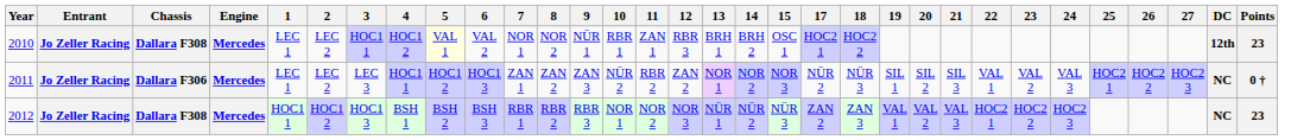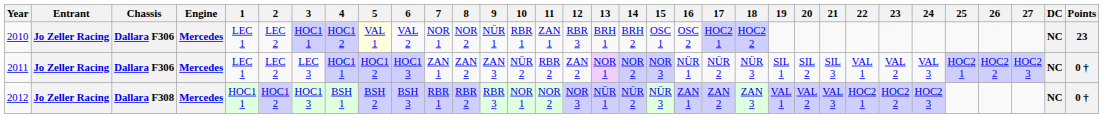 <table class="wikitable" style="text-align:center; font-size:85%">
 <tr>
 <th>Year</th>
 <th>Entrant</th>
 <th>Chassis</th>
 <th>Engine</th>
 <th>1</th>
 <th>2</th>
 <th>3</th>
 <th>4</th>
 <th>5</th>
 <th>6</th>
 <th>7</th>
 <th>8</th>
 <th>9</th>
 <th>10</th>
 <th>11</th>
 <th>12</th>
 <th>13</th>
 <th>14</th>
 <th>15</th>
+<th>16</th>
 <th>17</th>
 <th>18</th>
 <th>19</th>
 <th>20</th>
 <th>21</th>
 <th>22</th>
 <th>23</th>
 <th>24</th>
 <th>25</th>
 <th>26</th>
 <th>27</th>
 <th>DC</th>
 <th>Points</th>
 </tr>
 <tr>
 <td><a href='#'>2010</a></td>
 <th nowrap><a href='#'>Jo Zeller Racing</a></th>
-<th nowrap><a href='#'>Dallara</a> F308</th>
+<th nowrap><a href='#'>Dallara</a> F306</th>
 <th><a href='#'>Mercedes</a></th>
 <td><a href='#'>LEC<br>1</a></td>
 <td><a href='#'>LEC<br>2</a></td>
 <td style="background:#CFCFFF;"><a href='#'>HOC1<br>1</a><br></td>
 <td style="background:#CFCFFF;"><a href='#'>HOC1<br>2</a><br></td>
 <td style="background: lightyellow;"><a href='#'>VAL<br>1</a></td>
 <td><a href='#'>VAL<br>2</a></td>
 <td><a href='#'>NOR<br>1</a></td>
 <td><a href='#'>NOR<br>2</a></td>
 <td><a href='#'>NÜR<br>1</a></td>
 <td><a href='#'>RBR<br>1</a></td>
 <td><a href='#'>ZAN<br>1</a></td>
 <td><a href='#'>RBR<br>3</a></td>
 <td><a href='#'>BRH<br>1</a></td>
 <td><a href='#'>BRH<br>2</a></td>
 <td><a href='#'>OSC<br>1</a></td>
+<td><a href='#'>OSC<br>2</a></td>
 <td style="background:#CFCFFF;"><a href='#'>HOC2<br>1</a><br></td>
 <td style="background:#CFCFFF;"><a href='#'>HOC2<br>2</a><br></td>
 <td></td>
 <td></td>
 <td></td>
 <td></td>
 <td></td>
 <td></td>
 <td></td>
 <td></td>
 <td></td>
-<th>12th</th>
+<th>NC</th>
 <th>23</th>
 </tr>
 <tr>
 <td><a href='#'>2011</a></td>
 <th nowrap><a href='#'>Jo Zeller Racing</a></th>
 <th nowrap><a href='#'>Dallara</a> F306</th>
 <th><a href='#'>Mercedes</a></th>
 <td><a href='#'>LEC<br>1</a></td>
 <td><a href='#'>LEC<br>2</a></td>
 <td><a href='#'>LEC<br>3</a></td>
 <td style="background:#CFCFFF;"><a href='#'>HOC1<br>1</a><br></td>
 <td style="background:#CFCFFF;"><a href='#'>HOC1<br>2</a><br></td>
 <td style="background:#CFCFFF;"><a href='#'>HOC1<br>3</a><br></td>
 <td><a href='#'>ZAN<br>1</a></td>
 <td><a href='#'>ZAN<br>2</a></td>
 <td><a href='#'>ZAN<br>3</a></td>
 <td><a href='#'>NÜR<br>2</a></td>
 <td><a href='#'>RBR<br>2</a></td>
 <td><a href='#'>ZAN<br>2</a></td>
 <td style="background:#EFCFFF;"><a href='#'>NOR<br>1</a><br></td>
 <td style="background:#CFCFFF;"><a href='#'>NOR<br>2</a><br></td>
 <td style="background:#CFCFFF;"><a href='#'>NOR<br>3</a><br></td>
+<td><a href='#'>NÜR<br>1</a></td>
 <td><a href='#'>NÜR<br>2</a></td>
 <td><a href='#'>NÜR<br>3</a></td>
 <td><a href='#'>SIL<br>1</a></td>
 <td><a href='#'>SIL<br>2</a></td>
 <td><a href='#'>SIL<br>3</a></td>
 <td><a href='#'>VAL<br>1</a></td>
 <td><a href='#'>VAL<br>2</a></td>
 <td><a href='#'>VAL<br>3</a></td>
 <td style="background:#CFCFFF;"><a href='#'>HOC2<br>1</a><br></td>
 <td style="background:#CFCFFF;"><a href='#'>HOC2<br>2</a><br></td>
 <td style="background:#CFCFFF;"><a href='#'>HOC2<br>3</a><br></td>
 <th>NC</th>
 <th>0 †</th>
 </tr>
 <tr>
 <td><a href='#'>2012</a></td>
 <th nowrap><a href='#'>Jo Zeller Racing</a></th>
 <th nowrap><a href='#'>Dallara</a> F308</th>
 <th><a href='#'>Mercedes</a></th>
 <td style="background:#DFFFDF;"><a href='#'>HOC1<br>1</a><br></td>
 <td style="background:#CFCFFF;"><a href='#'>HOC1<br>2</a><br></td>
 <td style="background:#DFFFDF;"><a href='#'>HOC1<br>3</a> <br></td>
 <td style="background:#DFFFDF;"><a href='#'>BSH<br>1</a><br></td>
 <td style="background:#CFCFFF;"><a href='#'>BSH<br>2</a><br></td>
 <td style="background:#CFCFFF;"><a href='#'>BSH<br>3</a><br></td>
 <td style="background:#CFCFFF;"><a href='#'>RBR<br>1</a><br></td>
 <td style="background:#CFCFFF;"><a href='#'>RBR<br>2</a><br></td>
 <td style="background:#DFFFDF;"><a href='#'>RBR<br>3</a> <br></td>
 <td style="background:#DFFFDF;"><a href='#'>NOR<br>1</a><br></td>
 <td style="background:#DFFFDF;"><a href='#'>NOR<br>2</a><br></td>
 <td style="background:#CFCFFF;"><a href='#'>NOR<br>3</a><br></td>
 <td style="background:#CFCFFF;"><a href='#'>NÜR<br>1</a><br></td>
 <td style="background:#CFCFFF;"><a href='#'>NÜR<br>2</a><br></td>
 <td style="background:#DFFFDF;"><a href='#'>NÜR<br>3</a><br></td>
+<td style="background:#CFCFFF;"><a href='#'>ZAN<br>1</a><br></td>
 <td style="background:#CFCFFF;"><a href='#'>ZAN<br>2</a><br></td>
 <td style="background:#DFFFDF;"><a href='#'>ZAN<br>3</a><br></td>
 <td style="background:#CFCFFF;"><a href='#'>VAL<br>1</a><br></td>
 <td style="background:#CFCFFF;"><a href='#'>VAL<br>2</a><br></td>
 <td style="background:#CFCFFF;"><a href='#'>VAL<br>3</a><br></td>
 <td style="background:#CFCFFF;"><a href='#'>HOC2<br>1</a><br></td>
 <td style="background:#CFCFFF;"><a href='#'>HOC2<br>2</a><br></td>
 <td style="background:#CFCFFF;"><a href='#'>HOC2<br>3</a><br></td>
 <td></td>
 <td></td>
 <td></td>
 <th>NC</th>
-<th>23</th>
+<th>0 †</th>
 </tr>
 </table>
